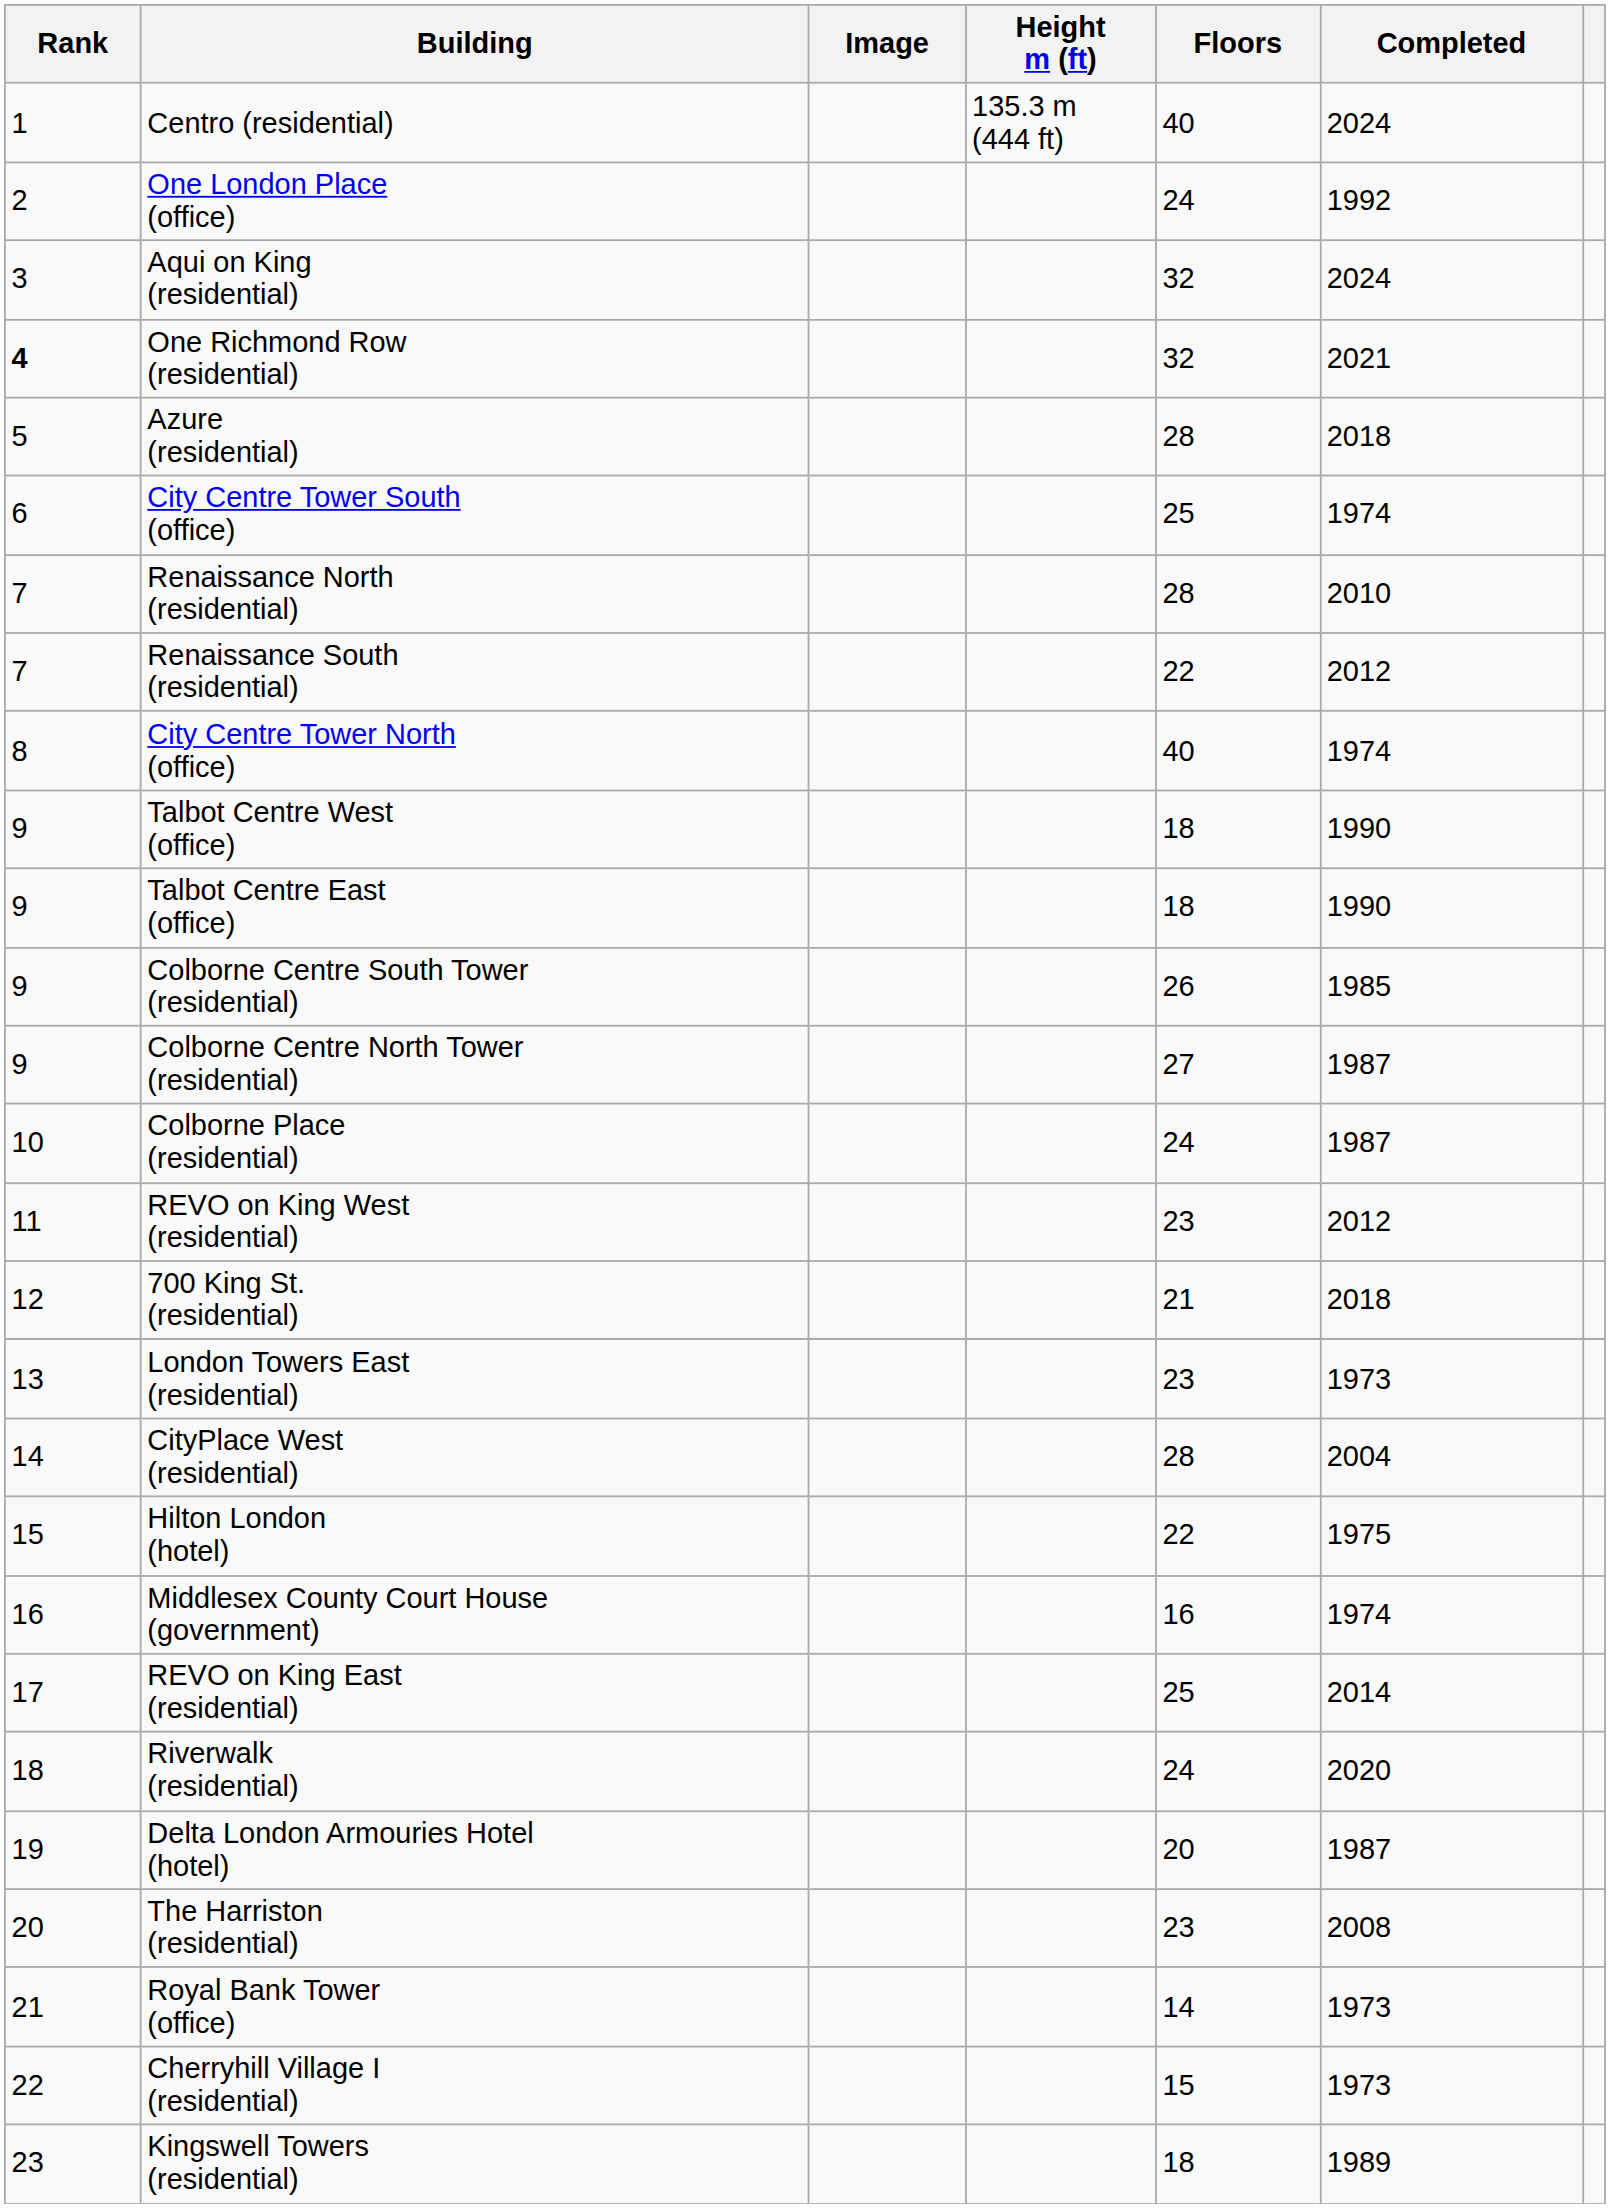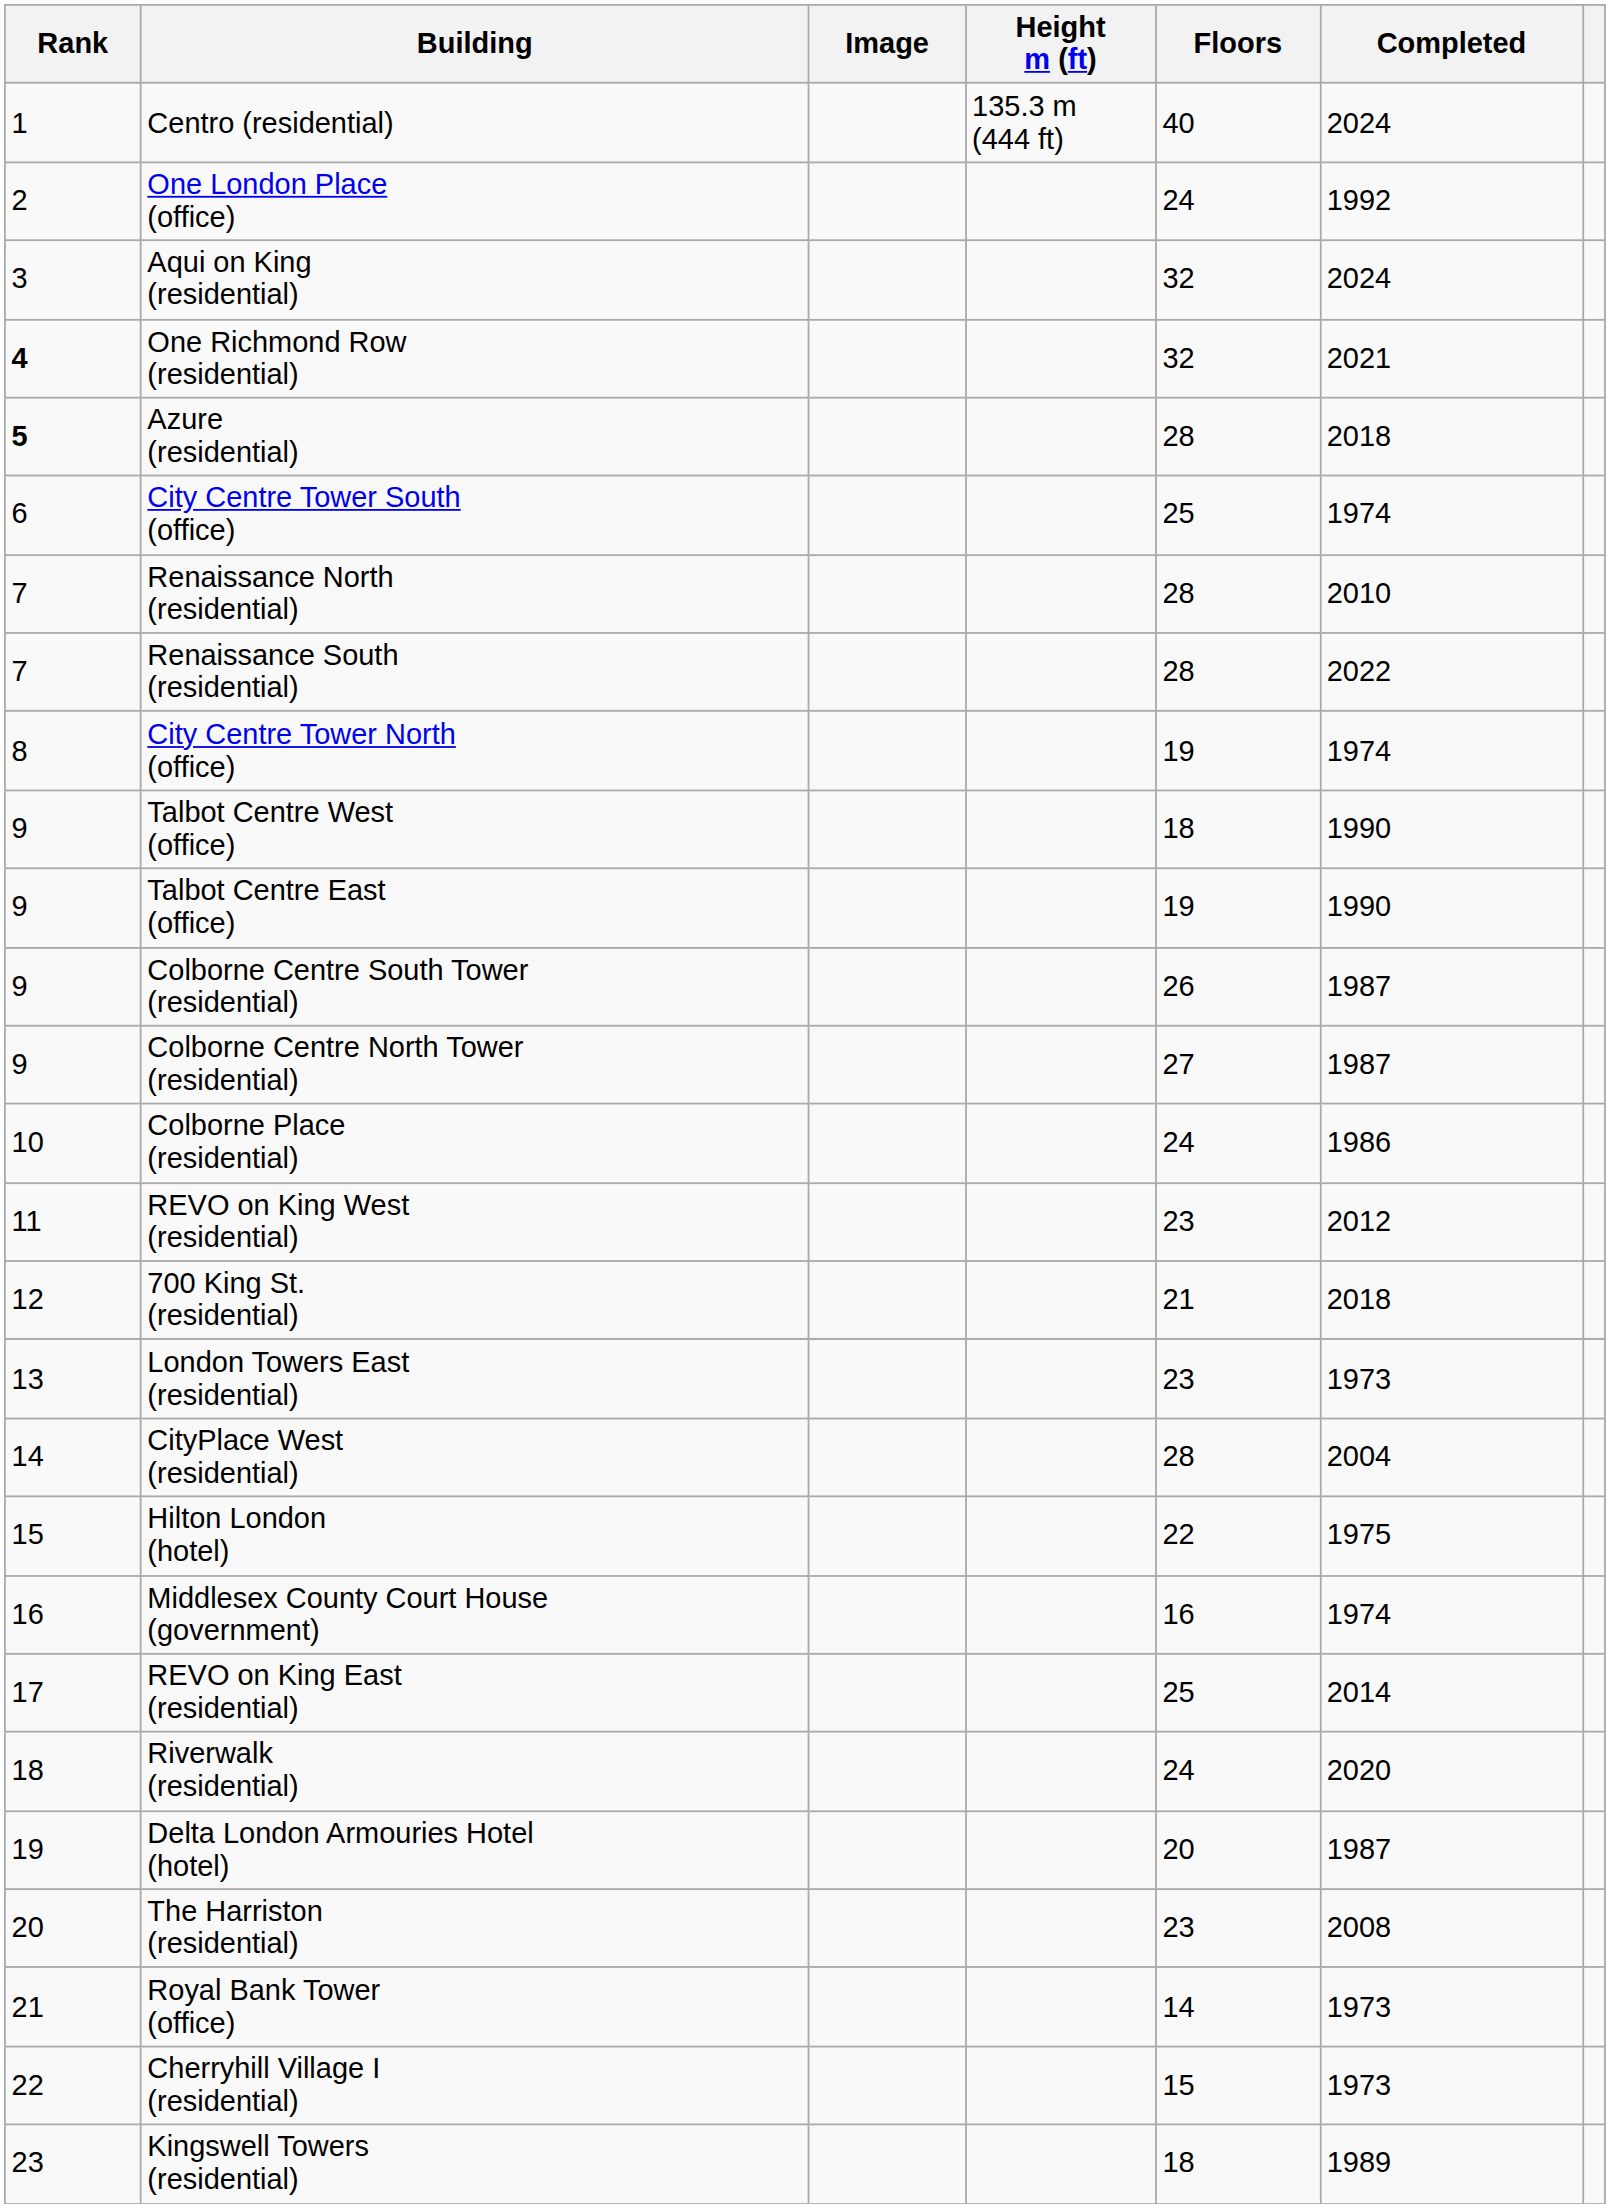 <table class="wikitable sortable" style="width:70%;" align=>
 <tr>
 <th>Rank</th>
 <th>Building</th>
 <th>Image</th>
 <th>Height<br><a href='#'>m</a> (<a href='#'>ft</a>)</th>
 <th>Floors</th>
 <th>Completed</th>
 <th></th>
 </tr>
 <tr>
 <td>1</td>
 <td>Centro (residential)</td>
 <td></td>
 <td>135.3 m<br>(444 ft)</td>
 <td>40</td>
 <td>2024</td>
 <td></td>
 </tr>
 <tr>
 <td>2</td>
 <td><a href='#'>One London Place</a><br>(office)</td>
 <td></td>
 <td></td>
 <td>24</td>
 <td>1992</td>
 <td></td>
 </tr>
 <tr>
 <td>3</td>
 <td>Aqui on King<br>(residential)</td>
 <td></td>
 <td></td>
 <td>32</td>
 <td>2024</td>
 <td></td>
 </tr>
 <tr>
 <td><strong>4</strong></td>
 <td>One Richmond Row<br>(residential)</td>
 <td></td>
 <td></td>
 <td>32</td>
 <td>2021</td>
 <td></td>
 </tr>
 <tr>
-<td>5</td>
+<td><strong>5</strong></td>
 <td>Azure<br>(residential)</td>
 <td></td>
 <td></td>
 <td>28</td>
 <td>2018</td>
 <td></td>
 </tr>
 <tr>
 <td>6</td>
 <td><a href='#'>City Centre Tower South</a><br>(office)</td>
 <td></td>
 <td></td>
 <td>25</td>
 <td>1974</td>
 <td></td>
 </tr>
 <tr>
 <td>7</td>
 <td>Renaissance North<br>(residential)</td>
 <td></td>
 <td></td>
 <td>28</td>
 <td>2010</td>
 <td></td>
 </tr>
 <tr>
 <td>7</td>
 <td>Renaissance South<br>(residential)</td>
 <td></td>
 <td></td>
-<td>22</td>
-<td>2012</td>
+<td>28</td>
+<td>2022</td>
 <td></td>
 </tr>
 <tr>
 <td>8</td>
 <td><a href='#'>City Centre Tower North</a><br>(office)</td>
 <td></td>
 <td></td>
-<td>40</td>
+<td>19</td>
 <td>1974</td>
 <td></td>
 </tr>
 <tr>
 <td>9</td>
 <td>Talbot Centre West<br>(office)</td>
 <td></td>
 <td></td>
 <td>18</td>
 <td>1990</td>
 <td></td>
 </tr>
 <tr>
 <td>9</td>
 <td>Talbot Centre East<br>(office)</td>
 <td></td>
 <td></td>
-<td>18</td>
+<td>19</td>
 <td>1990</td>
 <td></td>
 </tr>
 <tr>
 <td>9</td>
 <td>Colborne Centre South Tower<br>(residential)</td>
 <td></td>
 <td></td>
 <td>26</td>
-<td>1985</td>
+<td>1987</td>
 <td></td>
 </tr>
 <tr>
 <td>9</td>
 <td>Colborne Centre North Tower<br>(residential)</td>
 <td></td>
 <td></td>
 <td>27</td>
 <td>1987</td>
 <td></td>
 </tr>
 <tr>
 <td>10</td>
 <td>Colborne Place<br>(residential)</td>
 <td></td>
 <td></td>
 <td>24</td>
-<td>1987</td>
+<td>1986</td>
 <td></td>
 </tr>
 <tr>
 <td>11</td>
 <td>REVO on King West<br>(residential)</td>
 <td></td>
 <td></td>
 <td>23</td>
 <td>2012</td>
 <td></td>
 </tr>
 <tr>
 <td>12</td>
 <td>700 King St. <br>(residential)</td>
 <td></td>
 <td></td>
 <td>21</td>
 <td>2018</td>
 <td></td>
 </tr>
 <tr>
 </tr>
 <tr>
 <td>13</td>
 <td>London Towers East<br>(residential)</td>
 <td></td>
 <td></td>
 <td>23</td>
 <td>1973</td>
 <td></td>
 </tr>
 <tr>
 <td>14</td>
 <td>CityPlace West<br>(residential)</td>
 <td></td>
 <td></td>
 <td>28</td>
 <td>2004</td>
 <td></td>
 </tr>
 <tr>
 <td>15</td>
 <td>Hilton London<br>(hotel)</td>
 <td></td>
 <td></td>
 <td>22</td>
 <td>1975</td>
 <td></td>
 </tr>
 <tr>
 <td>16</td>
 <td>Middlesex County Court House<br>(government)</td>
 <td></td>
 <td></td>
 <td>16</td>
 <td>1974</td>
 <td></td>
 </tr>
 <tr>
 <td>17</td>
 <td>REVO on King East<br>(residential)</td>
 <td></td>
 <td></td>
 <td>25</td>
 <td>2014</td>
 <td></td>
 </tr>
 <tr>
 <td>18</td>
 <td>Riverwalk<br>(residential)</td>
 <td></td>
 <td></td>
 <td>24</td>
 <td>2020</td>
 <td></td>
 </tr>
 <tr>
 <td>19</td>
 <td>Delta London Armouries Hotel<br>(hotel)</td>
 <td></td>
 <td></td>
 <td>20</td>
 <td>1987</td>
 <td></td>
 </tr>
 <tr>
 <td>20</td>
 <td>The Harriston<br>(residential)</td>
 <td></td>
 <td></td>
 <td>23</td>
 <td>2008</td>
 <td></td>
 </tr>
 <tr>
 <td>21</td>
 <td>Royal Bank Tower<br>(office)</td>
 <td></td>
 <td></td>
 <td>14</td>
 <td>1973</td>
 <td></td>
 </tr>
 <tr>
 <td>22</td>
 <td>Cherryhill Village I<br>(residential)</td>
 <td></td>
 <td></td>
 <td>15</td>
 <td>1973</td>
 <td></td>
 </tr>
 <tr>
 <td>23</td>
 <td>Kingswell Towers<br>(residential)</td>
 <td></td>
 <td></td>
 <td>18</td>
 <td>1989</td>
 <td></td>
 </tr>
 </table>
